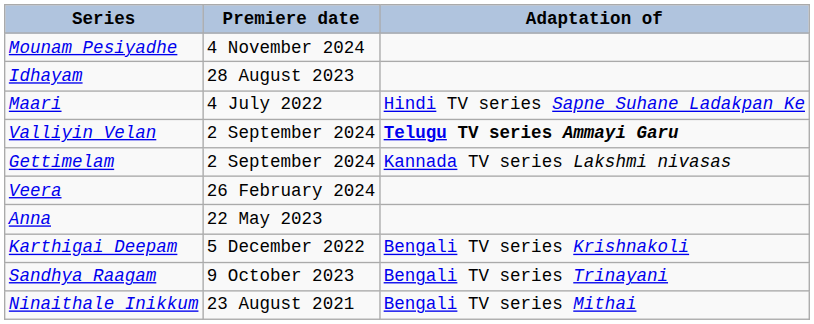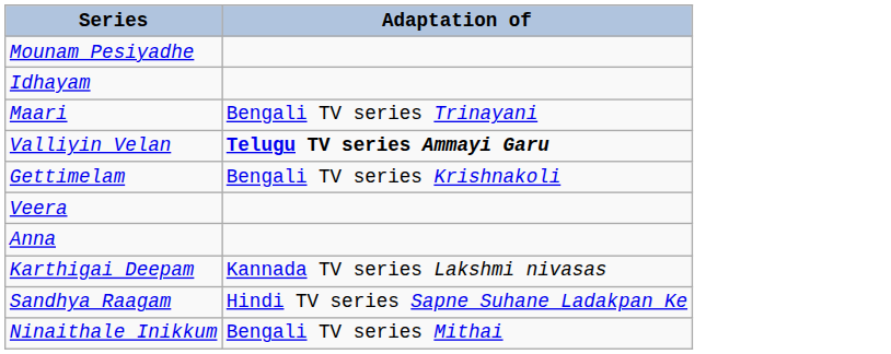 <table class="wikitable sortable">
 <tr>
 <th style="background:LightSteelBlue;">Series</th>
-<th style="background:LightSteelBlue;">Premiere date</th>
 <th style="background:LightSteelBlue;">Adaptation of</th>
 </tr>
 <tr>
 <td><em><a href='#'>Mounam Pesiyadhe</a></em></td>
-<td>4 November 2024</td>
 <td></td>
 </tr>
 <tr>
 <td><em><a href='#'>Idhayam</a></em></td>
-<td>28 August 2023</td>
 <td></td>
 </tr>
 <tr>
 <td><em><a href='#'>Maari</a></em></td>
-<td>4 July 2022</td>
-<td><a href='#'>Hindi</a> TV series <em><a href='#'>Sapne Suhane Ladakpan Ke</a></em></td>
+<td><a href='#'>Bengali</a> TV series <em><a href='#'>Trinayani</a></em></td>
 </tr>
 <tr>
 <td><em><a href='#'>Valliyin Velan</a></em></td>
-<td>2 September 2024</td>
 <td><strong><a href='#'>Telugu</a> TV series <em>Ammayi Garu</em></strong></td>
 </tr>
 <tr>
 <td><em><a href='#'>Gettimelam</a></em></td>
-<td>2 September 2024</td>
-<td><a href='#'>Kannada</a> TV series <em>Lakshmi nivasas</em></td>
+<td><a href='#'>Bengali</a> TV series <em><a href='#'>Krishnakoli</a></em></td>
 </tr>
 <tr>
 <td><em><a href='#'>Veera</a></em></td>
-<td>26 February 2024</td>
 <td></td>
 </tr>
 <tr>
 <td><em><a href='#'>Anna</a></em></td>
-<td>22 May 2023</td>
 <td></td>
 </tr>
 <tr>
 <td><em><a href='#'>Karthigai Deepam</a></em></td>
-<td>5 December 2022</td>
-<td><a href='#'>Bengali</a> TV series <em><a href='#'>Krishnakoli</a></em></td>
+<td><a href='#'>Kannada</a> TV series <em>Lakshmi nivasas</em></td>
 </tr>
 <tr>
 <td><em><a href='#'>Sandhya Raagam</a></em></td>
-<td>9 October 2023</td>
-<td><a href='#'>Bengali</a> TV series <em><a href='#'>Trinayani</a></em></td>
+<td><a href='#'>Hindi</a> TV series <em><a href='#'>Sapne Suhane Ladakpan Ke</a></em></td>
 </tr>
 <tr>
 <td><em><a href='#'>Ninaithale Inikkum</a></em></td>
-<td>23 August 2021</td>
 <td><a href='#'>Bengali</a> TV series <em><a href='#'>Mithai</a></em></td>
 </tr>
 </table>
